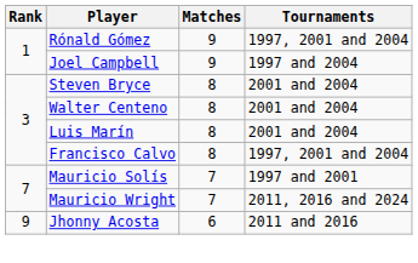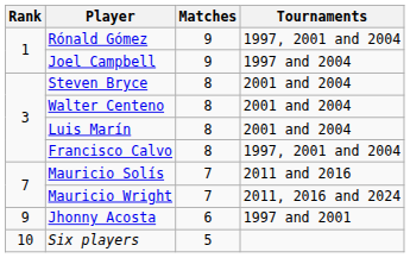 <table class="wikitable" style="text-align: left;">
 <tr>
 <th>Rank</th>
 <th>Player</th>
 <th>Matches</th>
 <th>Tournaments</th>
 </tr>
 <tr>
 <td rowspan=2 align=center>1</td>
 <td><a href='#'>Rónald Gómez</a></td>
 <td align=center>9</td>
 <td>1997, 2001 and 2004</td>
 </tr>
 <tr>
 <td><a href='#'>Joel Campbell</a></td>
 <td align=center>9</td>
 <td>1997 and 2004</td>
 </tr>
 <tr>
 <td rowspan=4 align=center>3</td>
 <td><a href='#'>Steven Bryce</a></td>
 <td align=center>8</td>
 <td>2001 and 2004</td>
 </tr>
 <tr>
 <td><a href='#'>Walter Centeno</a></td>
 <td align=center>8</td>
 <td>2001 and 2004</td>
 </tr>
 <tr>
 <td><a href='#'>Luis Marín</a></td>
 <td align=center>8</td>
 <td>2001 and 2004</td>
 </tr>
 <tr>
 <td><a href='#'>Francisco Calvo</a></td>
 <td align=center>8</td>
 <td>1997, 2001 and 2004</td>
 </tr>
 <tr>
 <td rowspan=2 align=center>7</td>
 <td><a href='#'>Mauricio Solís</a></td>
 <td align=center>7</td>
-<td>1997 and 2001</td>
+<td>2011 and 2016</td>
 </tr>
 <tr>
 <td><a href='#'>Mauricio Wright</a></td>
 <td align=center>7</td>
 <td>2011, 2016 and 2024</td>
 </tr>
 <tr>
 <td align=center>9</td>
 <td><a href='#'>Jhonny Acosta</a></td>
 <td align=center>6</td>
-<td>2011 and 2016</td>
+<td>1997 and 2001</td>
+</tr>
+<tr>
+<td align=center>10</td>
+<td><em>Six players</em></td>
+<td align=center>5</td>
+<td></td>
 </tr>
 </table>
